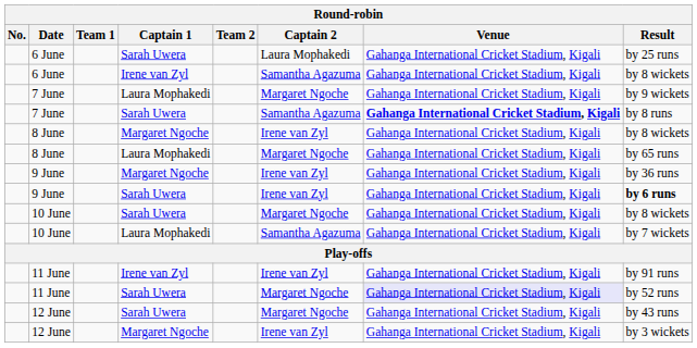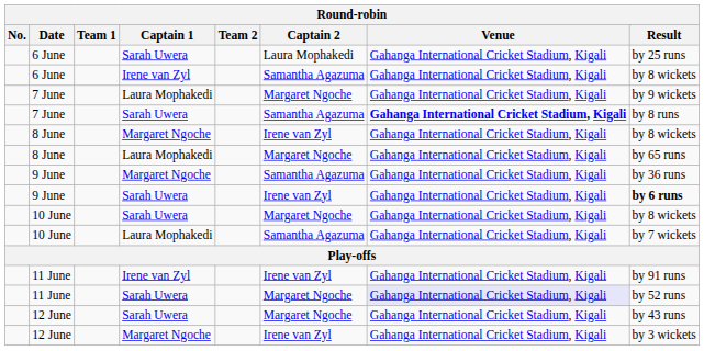 <table class="wikitable">
 <tr>
 <th colspan="9">Round-robin</th>
 </tr>
 <tr>
 <th>No.</th>
 <th>Date</th>
 <th>Team 1</th>
 <th>Captain 1</th>
 <th>Team 2</th>
 <th>Captain 2</th>
 <th>Venue</th>
 <th>Result</th>
 </tr>
 <tr>
 <td></td>
 <td>6 June</td>
 <td></td>
 <td><a href='#'>Sarah Uwera</a></td>
 <td></td>
 <td>Laura Mophakedi</td>
 <td><a href='#'>Gahanga International Cricket Stadium</a>, <a href='#'>Kigali</a></td>
 <td> by 25 runs</td>
 </tr>
 <tr>
 <td></td>
 <td>6 June</td>
 <td></td>
 <td><a href='#'>Irene van Zyl</a></td>
 <td></td>
 <td><a href='#'>Samantha Agazuma</a></td>
 <td><a href='#'>Gahanga International Cricket Stadium</a>, <a href='#'>Kigali</a></td>
 <td> by 8 wickets</td>
 </tr>
 <tr>
 <td></td>
 <td>7 June</td>
 <td></td>
 <td>Laura Mophakedi</td>
 <td></td>
 <td><a href='#'>Margaret Ngoche</a></td>
 <td><a href='#'>Gahanga International Cricket Stadium</a>, <a href='#'>Kigali</a></td>
 <td> by 9 wickets</td>
 </tr>
 <tr>
 <td></td>
 <td>7 June</td>
 <td></td>
 <td><a href='#'>Sarah Uwera</a></td>
 <td></td>
 <td><a href='#'>Samantha Agazuma</a></td>
 <td><strong><a href='#'>Gahanga International Cricket Stadium</a>, <a href='#'>Kigali</a></strong></td>
 <td> by 8 runs</td>
 </tr>
 <tr>
 <td></td>
 <td>8 June</td>
 <td></td>
 <td><a href='#'>Margaret Ngoche</a></td>
 <td></td>
 <td><a href='#'>Irene van Zyl</a></td>
 <td><a href='#'>Gahanga International Cricket Stadium</a>, <a href='#'>Kigali</a></td>
 <td> by 8 wickets</td>
 </tr>
 <tr>
 <td></td>
 <td>8 June</td>
 <td></td>
 <td>Laura Mophakedi</td>
 <td></td>
 <td><a href='#'>Margaret Ngoche</a></td>
 <td><a href='#'>Gahanga International Cricket Stadium</a>, <a href='#'>Kigali</a></td>
 <td> by 65 runs</td>
 </tr>
 <tr>
 <td></td>
 <td>9 June</td>
 <td></td>
 <td><a href='#'>Margaret Ngoche</a></td>
 <td></td>
-<td><a href='#'>Irene van Zyl</a></td>
+<td><a href='#'>Samantha Agazuma</a></td>
 <td><a href='#'>Gahanga International Cricket Stadium</a>, <a href='#'>Kigali</a></td>
 <td> by 36 runs</td>
 </tr>
 <tr>
 <td></td>
 <td>9 June</td>
 <td></td>
 <td><a href='#'>Sarah Uwera</a></td>
 <td></td>
 <td><a href='#'>Irene van Zyl</a></td>
 <td><a href='#'>Gahanga International Cricket Stadium</a>, <a href='#'>Kigali</a></td>
 <td><strong> by 6 runs</strong></td>
 </tr>
 <tr>
 <td></td>
 <td>10 June</td>
 <td></td>
 <td><a href='#'>Sarah Uwera</a></td>
 <td></td>
 <td><a href='#'>Margaret Ngoche</a></td>
 <td><a href='#'>Gahanga International Cricket Stadium</a>, <a href='#'>Kigali</a></td>
 <td> by 8 wickets</td>
 </tr>
 <tr>
 <td></td>
 <td>10 June</td>
 <td></td>
 <td>Laura Mophakedi</td>
 <td></td>
 <td><a href='#'>Samantha Agazuma</a></td>
 <td><a href='#'>Gahanga International Cricket Stadium</a>, <a href='#'>Kigali</a></td>
 <td> by 7 wickets</td>
 </tr>
 <tr>
 <th colspan="8">Play-offs</th>
 </tr>
 <tr>
 <td></td>
 <td>11 June</td>
 <td></td>
 <td><a href='#'>Irene van Zyl</a></td>
 <td></td>
 <td><a href='#'>Irene van Zyl</a></td>
 <td><a href='#'>Gahanga International Cricket Stadium</a>, <a href='#'>Kigali</a></td>
 <td> by 91 runs</td>
 </tr>
 <tr>
 <td></td>
 <td>11 June</td>
 <td></td>
 <td><a href='#'>Sarah Uwera</a></td>
 <td></td>
 <td><a href='#'>Margaret Ngoche</a></td>
 <td style="background: lavender;"><a href='#'>Gahanga International Cricket Stadium</a>, <a href='#'>Kigali</a></td>
 <td> by 52 runs</td>
 </tr>
 <tr>
 <td></td>
 <td>12 June</td>
 <td></td>
 <td><a href='#'>Sarah Uwera</a></td>
 <td></td>
 <td><a href='#'>Margaret Ngoche</a></td>
 <td><a href='#'>Gahanga International Cricket Stadium</a>, <a href='#'>Kigali</a></td>
 <td> by 43 runs</td>
 </tr>
 <tr>
 <td></td>
 <td>12 June</td>
 <td></td>
 <td><a href='#'>Margaret Ngoche</a></td>
 <td></td>
 <td><a href='#'>Irene van Zyl</a></td>
 <td><a href='#'>Gahanga International Cricket Stadium</a>, <a href='#'>Kigali</a></td>
 <td> by 3 wickets</td>
 </tr>
 </table>
